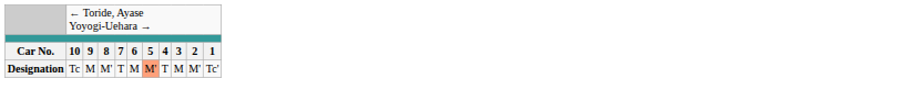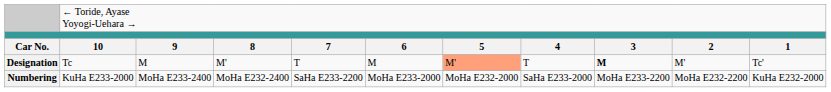 <table class="wikitable">
 <tr>
 <td style="background-color:#ccc;"> </td>
 <td colspan="10"><div>← Toride, Ayase</div><div>Yoyogi-Uehara →</div></td>
 </tr>
 <tr style="line-height: 10px; background-color: #339999;">
 <td colspan="11" style="padding:0; border:0;"> </td>
 </tr>
 <tr>
 <th>Car No.</th>
 <th>10</th>
 <th>9</th>
 <th>8</th>
 <th>7</th>
 <th>6</th>
 <th>5</th>
 <th>4</th>
 <th>3</th>
 <th>2</th>
 <th>1</th>
 </tr>
 <tr>
 <th>Designation</th>
 <td>Tc</td>
 <td>M</td>
 <td>M'</td>
 <td>T</td>
 <td>M</td>
 <td style="background: lightsalmon;">M'</td>
 <td>T</td>
-<td>M</td>
+<td><strong>M</strong></td>
 <td>M'</td>
 <td>Tc'</td>
 </tr>
+<tr>
+<th>Numbering</th>
+<td>KuHa E233-2000</td>
+<td>MoHa E233-2400</td>
+<td>MoHa E232-2400</td>
+<td>SaHa E233-2200</td>
+<td>MoHa E233-2000</td>
+<td>MoHa E232-2000</td>
+<td>SaHa E233-2000</td>
+<td>MoHa E233-2200</td>
+<td>MoHa E232-2200</td>
+<td>KuHa E232-2000</td>
+</tr>
 </table>
